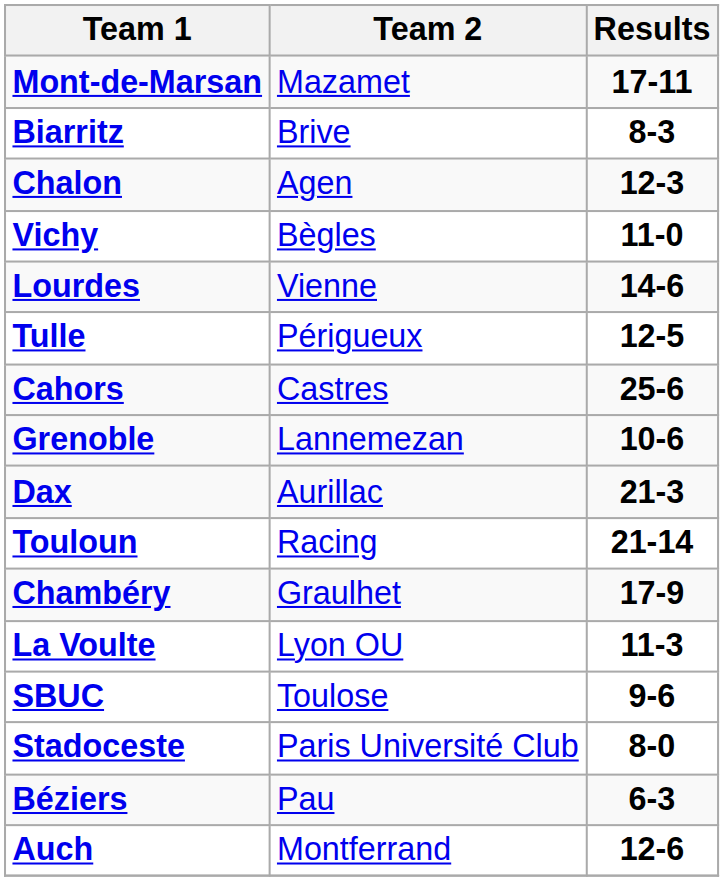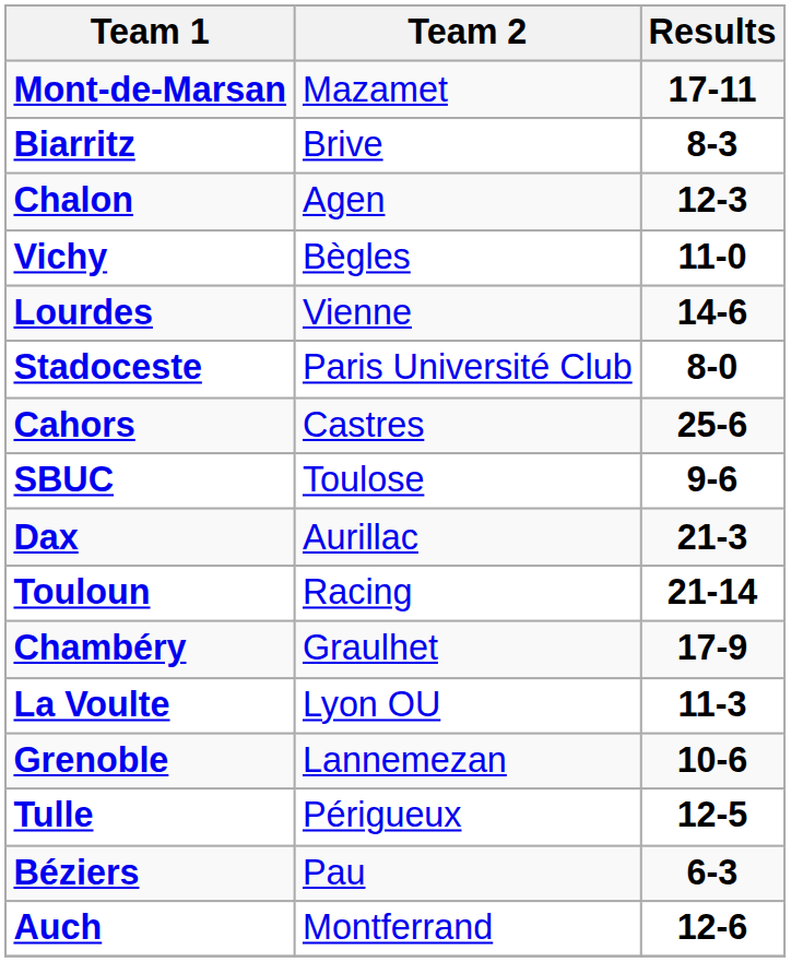 <table class="wikitable">
 <tr>
 <th>Team 1</th>
 <th>Team 2</th>
 <th>Results</th>
 </tr>
 <tr>
 <td><strong><a href='#'>Mont-de-Marsan</a></strong></td>
 <td><a href='#'>Mazamet</a></td>
 <td align="center"><strong>17-11</strong></td>
 </tr>
 <tr bgcolor="white">
 <td><strong><a href='#'>Biarritz</a> </strong></td>
 <td><a href='#'>Brive</a></td>
 <td align="center"><strong>8-3</strong></td>
 </tr>
 <tr>
 <td><strong><a href='#'>Chalon</a></strong></td>
 <td><a href='#'>Agen</a></td>
 <td align="center"><strong>12-3</strong></td>
 </tr>
 <tr bgcolor="white">
 <td><strong><a href='#'>Vichy</a></strong></td>
 <td><a href='#'>Bègles</a></td>
 <td align="center"><strong>11-0</strong></td>
 </tr>
 <tr>
 <td><strong><a href='#'>Lourdes</a></strong></td>
 <td><a href='#'>Vienne</a></td>
 <td align="center"><strong>14-6</strong></td>
 </tr>
 <tr bgcolor="white">
-<td><strong><a href='#'>Tulle</a></strong></td>
-<td><a href='#'>Périgueux</a></td>
-<td align="center"><strong>12-5</strong></td>
+<td><strong><a href='#'>Stadoceste</a></strong></td>
+<td><a href='#'>Paris Université Club</a></td>
+<td align="center"><strong>8-0</strong></td>
 </tr>
 <tr>
 <td><strong><a href='#'>Cahors</a> </strong></td>
 <td><a href='#'>Castres</a></td>
 <td align="center"><strong>25-6</strong></td>
 </tr>
-<tr>
-<td><strong><a href='#'>Grenoble</a></strong></td>
-<td><a href='#'>Lannemezan</a></td>
-<td align="center"><strong>10-6</strong></td>
+<tr bgcolor="white">
+<td><strong><a href='#'>SBUC</a></strong></td>
+<td><a href='#'>Toulose</a></td>
+<td align="center"><strong>9-6</strong></td>
 </tr>
 <tr>
 <td><strong><a href='#'>Dax</a></strong></td>
 <td><a href='#'>Aurillac</a></td>
 <td align="center"><strong>21-3</strong></td>
 </tr>
 <tr bgcolor="white">
 <td><strong><a href='#'>Touloun</a></strong></td>
 <td><a href='#'>Racing</a></td>
 <td align="center"><strong>21-14</strong></td>
 </tr>
 <tr>
 <td><strong><a href='#'>Chambéry</a></strong></td>
 <td><a href='#'>Graulhet</a></td>
 <td align="center"><strong>17-9</strong></td>
 </tr>
 <tr bgcolor="white">
 <td><strong><a href='#'>La Voulte</a></strong></td>
 <td><a href='#'>Lyon OU</a></td>
 <td align="center"><strong>11-3</strong></td>
 </tr>
-<tr bgcolor="white">
-<td><strong><a href='#'>SBUC</a></strong></td>
-<td><a href='#'>Toulose</a></td>
-<td align="center"><strong>9-6</strong></td>
+<tr>
+<td><strong><a href='#'>Grenoble</a></strong></td>
+<td><a href='#'>Lannemezan</a></td>
+<td align="center"><strong>10-6</strong></td>
 </tr>
 <tr bgcolor="white">
-<td><strong><a href='#'>Stadoceste</a></strong></td>
-<td><a href='#'>Paris Université Club</a></td>
-<td align="center"><strong>8-0</strong></td>
+<td><strong><a href='#'>Tulle</a></strong></td>
+<td><a href='#'>Périgueux</a></td>
+<td align="center"><strong>12-5</strong></td>
 </tr>
 <tr>
 <td><strong><a href='#'>Béziers</a></strong></td>
 <td><a href='#'>Pau</a></td>
 <td align="center"><strong>6-3</strong></td>
 </tr>
 <tr bgcolor="white">
 <td><strong><a href='#'>Auch</a></strong></td>
 <td><a href='#'>Montferrand</a></td>
 <td align="center"><strong>12-6</strong></td>
 </tr>
 <tr>
 </tr>
 </table>
